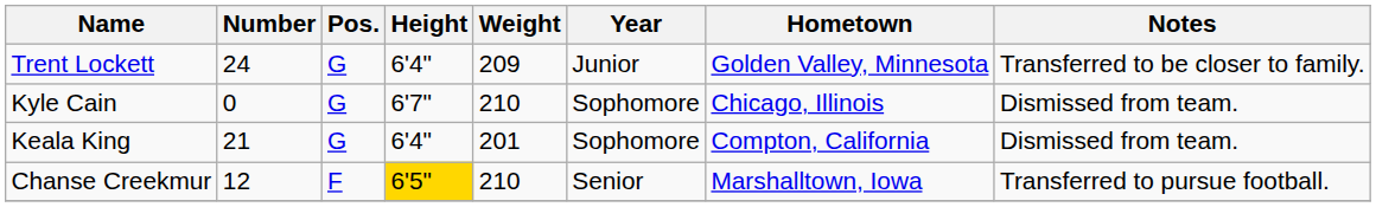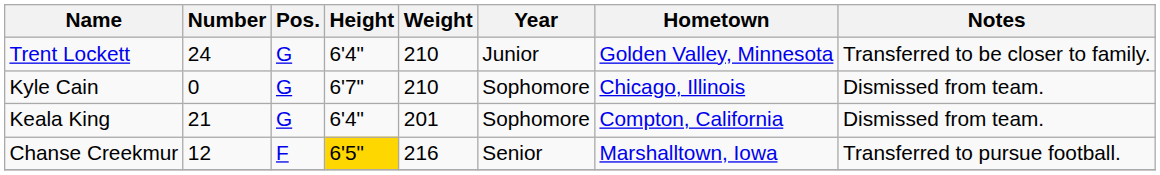 <table class="wikitable sortable" border="1">
 <tr>
 <th>Name</th>
 <th>Number</th>
 <th>Pos.</th>
 <th>Height</th>
 <th>Weight</th>
 <th>Year</th>
 <th>Hometown</th>
 <th class="unsortable">Notes</th>
 </tr>
 <tr>
 <td sortname><a href='#'>Trent Lockett</a></td>
 <td>24</td>
 <td><a href='#'>G</a></td>
 <td>6'4"</td>
-<td>209</td>
+<td>210</td>
 <td>Junior</td>
 <td><a href='#'>Golden Valley, Minnesota</a></td>
 <td>Transferred to be closer to family.</td>
 </tr>
 <tr>
 <td sortname>Kyle Cain</td>
 <td>0</td>
 <td><a href='#'>G</a></td>
 <td>6'7"</td>
 <td>210</td>
 <td>Sophomore</td>
 <td><a href='#'>Chicago, Illinois</a></td>
 <td>Dismissed from team.</td>
 </tr>
 <tr>
 <td sortname>Keala King</td>
 <td>21</td>
 <td><a href='#'>G</a></td>
 <td>6'4"</td>
 <td>201</td>
 <td>Sophomore</td>
 <td><a href='#'>Compton, California</a></td>
 <td>Dismissed from team.</td>
 </tr>
 <tr>
 <td sortname>Chanse Creekmur</td>
 <td>12</td>
 <td><a href='#'>F</a></td>
 <td style="background: gold;">6'5"</td>
-<td>210</td>
+<td>216</td>
 <td>Senior</td>
 <td><a href='#'>Marshalltown, Iowa</a></td>
 <td>Transferred to pursue football.</td>
 </tr>
 <tr>
 </tr>
 </table>
